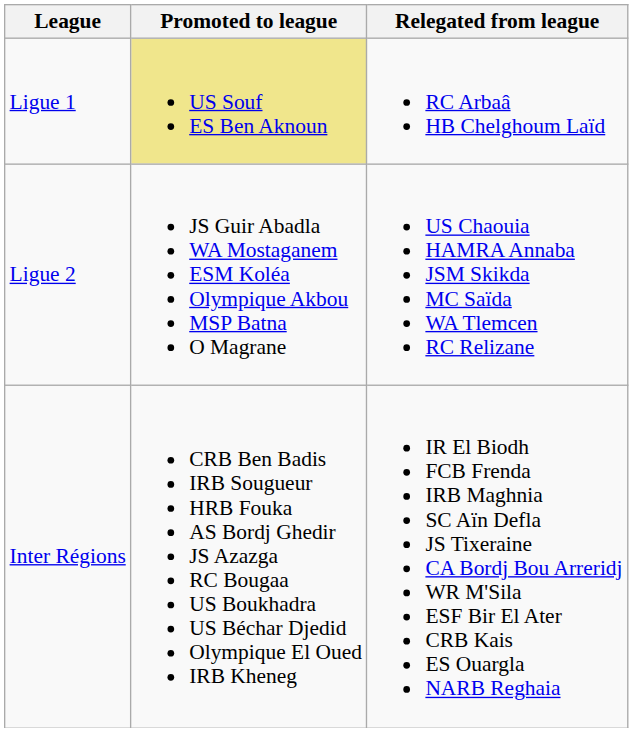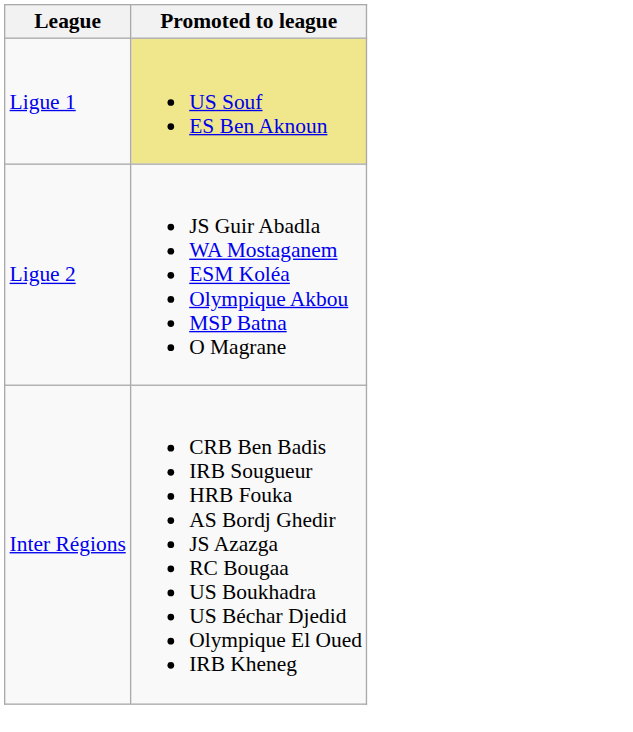 <table class="wikitable">
 <tr>
 <th>League</th>
 <th>Promoted to league</th>
-<th>Relegated from league</th>
 </tr>
 <tr>
 <td><a href='#'>Ligue 1</a></td>
 <td style="background: khaki;"><br><ul><li><a href='#'>US Souf</a></li><li><a href='#'>ES Ben Aknoun</a></li></ul></td>
-<td><br><ul><li><a href='#'>RC Arbaâ</a></li><li><a href='#'>HB Chelghoum Laïd</a></li></ul></td>
 </tr>
 <tr>
 <td><a href='#'>Ligue 2</a></td>
 <td><br><ul><li>JS Guir Abadla</li><li><a href='#'>WA Mostaganem</a></li><li><a href='#'>ESM Koléa</a></li><li><a href='#'>Olympique Akbou</a></li><li><a href='#'>MSP Batna</a></li><li>O Magrane</li></ul></td>
-<td><br><ul><li><a href='#'>US Chaouia</a></li><li><a href='#'>HAMRA Annaba</a></li><li><a href='#'>JSM Skikda</a></li><li><a href='#'>MC Saïda</a></li><li><a href='#'>WA Tlemcen</a></li><li><a href='#'>RC Relizane</a></li></ul></td>
 </tr>
 <tr>
 <td><a href='#'>Inter Régions</a></td>
 <td><br><ul><li>CRB Ben Badis</li><li>IRB Sougueur</li><li>HRB Fouka</li><li>AS Bordj Ghedir</li><li>JS Azazga</li><li>RC Bougaa</li><li>US Boukhadra</li><li>US Béchar Djedid</li><li>Olympique El Oued</li><li>IRB Kheneg</li></ul></td>
-<td><br><ul><li>IR El Biodh</li><li>FCB Frenda</li><li>IRB Maghnia</li><li>SC Aïn Defla</li><li>JS Tixeraine</li><li><a href='#'>CA Bordj Bou Arreridj</a></li><li>WR M'Sila</li><li>ESF Bir El Ater</li><li>CRB Kais</li><li>ES Ouargla</li><li><a href='#'>NARB Reghaia</a></li></ul></td>
 </tr>
 </table>
